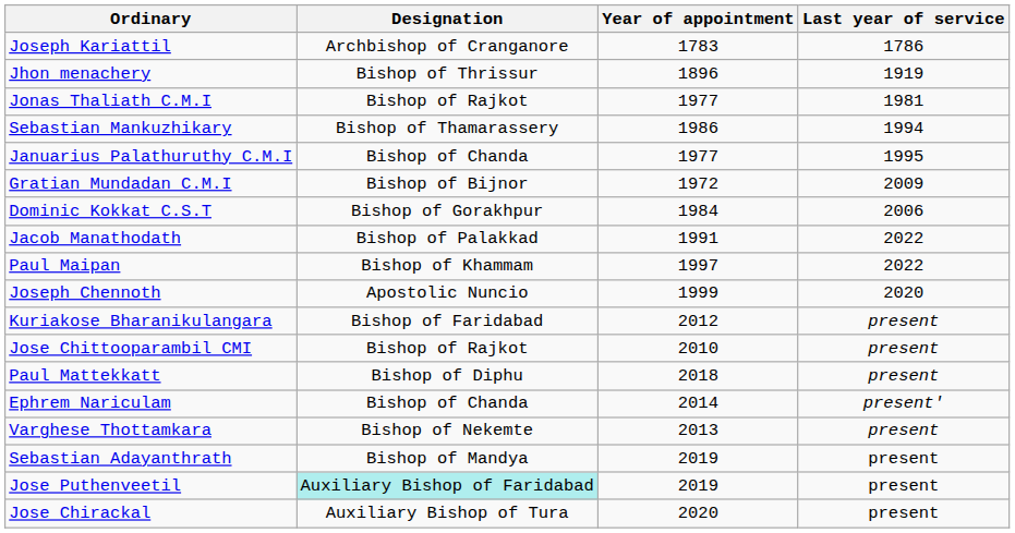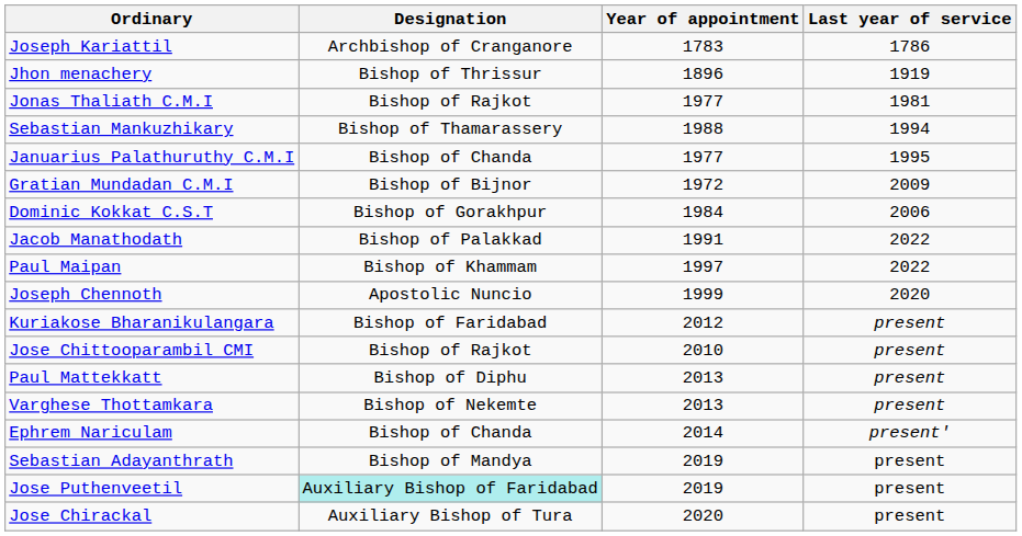 <table class="wikitable sortable">
 <tr>
 <th>Ordinary</th>
 <th>Designation</th>
 <th>Year of appointment</th>
 <th>Last year of service</th>
 </tr>
 <tr>
 <td><a href='#'>Joseph Kariattil</a></td>
 <td align="center">Archbishop of Cranganore</td>
 <td align="center">1783</td>
 <td align="center">1786</td>
 </tr>
 <tr>
 <td><a href='#'>Jhon menachery</a></td>
 <td align="center">Bishop of Thrissur</td>
 <td align="center">1896</td>
 <td align="center">1919</td>
 </tr>
 <tr>
 <td><a href='#'>Jonas Thaliath C.M.I</a></td>
 <td align="center">Bishop of Rajkot</td>
 <td align="center">1977</td>
 <td align="center">1981</td>
 </tr>
 <tr>
 <td><a href='#'>Sebastian Mankuzhikary</a></td>
 <td align="center">Bishop of Thamarassery</td>
-<td align="center">1986</td>
+<td align="center">1988</td>
 <td align="center">1994</td>
 </tr>
 <tr>
 <td><a href='#'>Januarius Palathuruthy C.M.I</a></td>
 <td align="center">Bishop of Chanda</td>
 <td align="center">1977</td>
 <td align="center">1995</td>
 </tr>
 <tr>
 <td><a href='#'>Gratian Mundadan C.M.I</a></td>
 <td align="center">Bishop of Bijnor</td>
 <td align="center">1972</td>
 <td align="center">2009</td>
 </tr>
 <tr>
 <td><a href='#'>Dominic Kokkat C.S.T</a></td>
 <td align="center">Bishop of Gorakhpur</td>
 <td align="center">1984</td>
 <td align="center">2006</td>
 </tr>
 <tr>
 <td><a href='#'>Jacob Manathodath</a></td>
 <td align="center">Bishop of Palakkad</td>
 <td align="center">1991</td>
 <td align="center">2022</td>
 </tr>
 <tr>
 <td><a href='#'>Paul Maipan</a></td>
 <td align="center">Bishop of Khammam</td>
 <td align="center">1997</td>
 <td align="center">2022</td>
 </tr>
 <tr>
 <td><a href='#'>Joseph Chennoth</a></td>
 <td align="center">Apostolic Nuncio</td>
 <td align="center">1999</td>
 <td align="center">2020</td>
 </tr>
 <tr>
 <td><a href='#'>Kuriakose Bharanikulangara</a></td>
 <td align="center">Bishop of Faridabad</td>
 <td align="center">2012</td>
 <td align="center"><em>present</em></td>
 </tr>
 <tr>
 <td><a href='#'>Jose Chittooparambil CMI</a></td>
 <td align="center">Bishop of Rajkot</td>
 <td align="center">2010</td>
 <td align="center"><em>present</em></td>
 </tr>
 <tr>
 <td><a href='#'>Paul Mattekkatt</a></td>
 <td align="center">Bishop of Diphu</td>
-<td align="center">2018</td>
+<td align="center">2013</td>
+<td align="center"><em>present</em></td>
+</tr>
+<tr>
+<td><a href='#'>Varghese Thottamkara</a></td>
+<td align="center">Bishop of Nekemte</td>
+<td align="center">2013</td>
 <td align="center"><em>present</em></td>
 </tr>
 <tr>
 <td><a href='#'>Ephrem Nariculam</a></td>
 <td align="center">Bishop of Chanda</td>
 <td align="center">2014</td>
 <td align="center"><em>present'</td>
-</tr>
-<tr>
-<td><a href='#'>Varghese Thottamkara</a></td>
-<td align="center">Bishop of Nekemte</td>
-<td align="center">2013</td>
-<td align="center"><em>present</em></td>
 </tr>
 <tr>
 <td><a href='#'>Sebastian Adayanthrath</a></td>
 <td align="center">Bishop of Mandya</td>
 <td align="center">2019</td>
 <td align="center"></em>present<em></td>
 </tr>
 <tr>
 <td><a href='#'>Jose Puthenveetil</a></td>
 <td align="center" style="background: paleturquoise;">Auxiliary Bishop of Faridabad</td>
 <td align="center">2019</td>
 <td align="center"></em>present<em></td>
 </tr>
 <tr>
 <td><a href='#'>Jose Chirackal</a></td>
 <td align="center">Auxiliary Bishop of Tura</td>
 <td align="center">2020</td>
 <td align="center"></em>present<em></td>
 </tr>
 </table>
